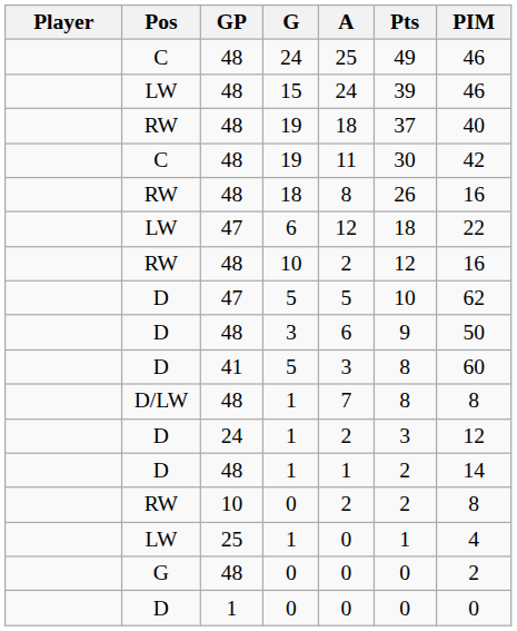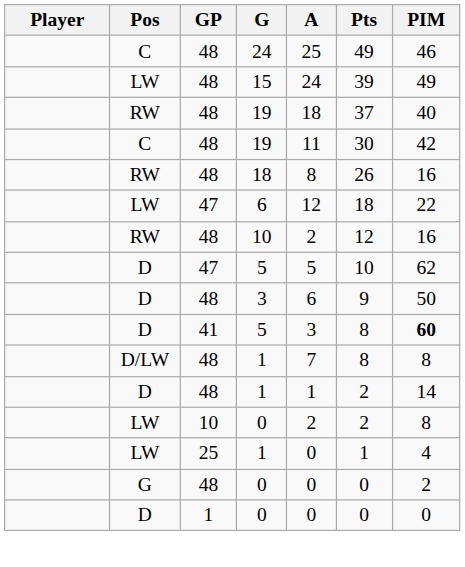 <table class="wikitable sortable" width="60%">
 <tr ALIGN="center">
 <th bgcolor="#DDDDFF" width="10%">Player</th>
 <th bgcolor="#DDDDFF" width="3%" title="Position">Pos</th>
 <th bgcolor="#DDDDFF" width="5%" title="Games played">GP</th>
 <th bgcolor="#DDDDFF" width="5%" title="Goals">G</th>
 <th bgcolor="#DDDDFF" width="5%" title="Assists">A</th>
 <th bgcolor="#DDDDFF" width="5%" title="Points">Pts</th>
 <th bgcolor="#DDDDFF" width="5%" title="Penalties in Minutes">PIM</th>
 </tr>
 <tr align="center">
 <td align="right"></td>
 <td>C</td>
 <td>48</td>
 <td>24</td>
 <td>25</td>
 <td>49</td>
 <td>46</td>
 </tr>
 <tr align="center">
 <td align="right"></td>
 <td>LW</td>
 <td>48</td>
 <td>15</td>
 <td>24</td>
 <td>39</td>
-<td>46</td>
+<td>49</td>
 </tr>
 <tr align="center">
 <td align="right"></td>
 <td>RW</td>
 <td>48</td>
 <td>19</td>
 <td>18</td>
 <td>37</td>
 <td>40</td>
 </tr>
 <tr align="center">
 <td align="right"></td>
 <td>C</td>
 <td>48</td>
 <td>19</td>
 <td>11</td>
 <td>30</td>
 <td>42</td>
 </tr>
 <tr align="center">
 <td align="right"></td>
 <td>RW</td>
 <td>48</td>
 <td>18</td>
 <td>8</td>
 <td>26</td>
 <td>16</td>
 </tr>
 <tr align="center">
 <td align="right"></td>
 <td>LW</td>
 <td>47</td>
 <td>6</td>
 <td>12</td>
 <td>18</td>
 <td>22</td>
 </tr>
 <tr align="center">
 <td align="right"></td>
 <td>RW</td>
 <td>48</td>
 <td>10</td>
 <td>2</td>
 <td>12</td>
 <td>16</td>
 </tr>
 <tr align="center">
 <td align="right"></td>
 <td>D</td>
 <td>47</td>
 <td>5</td>
 <td>5</td>
 <td>10</td>
 <td>62</td>
 </tr>
 <tr align="center">
 <td align="right"></td>
 <td>D</td>
 <td>48</td>
 <td>3</td>
 <td>6</td>
 <td>9</td>
 <td>50</td>
 </tr>
 <tr align="center">
 <td align="right"></td>
 <td>D</td>
 <td>41</td>
 <td>5</td>
 <td>3</td>
 <td>8</td>
-<td>60</td>
+<td><strong>60</strong></td>
 </tr>
 <tr align="center">
 <td align="right"></td>
 <td>D/LW</td>
 <td>48</td>
 <td>1</td>
 <td>7</td>
 <td>8</td>
 <td>8</td>
 </tr>
 <tr align="center">
 <td align="right"></td>
 <td>D</td>
-<td>24</td>
-<td>1</td>
-<td>2</td>
-<td>3</td>
-<td>12</td>
-</tr>
-<tr align="center">
-<td align="right"></td>
-<td>D</td>
 <td>48</td>
 <td>1</td>
 <td>1</td>
 <td>2</td>
 <td>14</td>
 </tr>
 <tr align="center">
 <td align="right"></td>
-<td>RW</td>
+<td>LW</td>
 <td>10</td>
 <td>0</td>
 <td>2</td>
 <td>2</td>
 <td>8</td>
 </tr>
 <tr align="center">
 <td align="right"></td>
 <td>LW</td>
 <td>25</td>
 <td>1</td>
 <td>0</td>
 <td>1</td>
 <td>4</td>
 </tr>
 <tr align="center">
 <td align="right"></td>
 <td>G</td>
 <td>48</td>
 <td>0</td>
 <td>0</td>
 <td>0</td>
 <td>2</td>
 </tr>
 <tr align="center">
 <td align="right"></td>
 <td>D</td>
 <td>1</td>
 <td>0</td>
 <td>0</td>
 <td>0</td>
 <td>0</td>
 </tr>
 </table>
